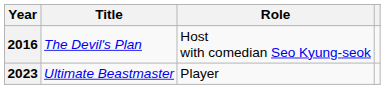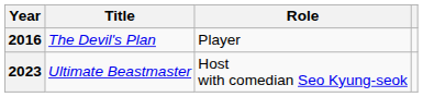 <table class="wikitable sortable plainrowheaders">
 <tr>
 <th scope="col">Year</th>
 <th scope="col">Title</th>
 <th scope="col">Role</th>
 <th scope="col" class="unsortable"></th>
 </tr>
 <tr>
 <th scope="row">2016</th>
 <td><em><a href='#'>The Devil's Plan</a></em></td>
-<td>Host<br>with comedian <a href='#'>Seo Kyung-seok</a></td>
+<td>Player</td>
 <td></td>
 </tr>
 <tr>
 <th scope="row">2023</th>
 <td><em><a href='#'>Ultimate Beastmaster</a></em></td>
-<td>Player</td>
+<td>Host<br>with comedian <a href='#'>Seo Kyung-seok</a></td>
 <td></td>
 </tr>
 </table>
